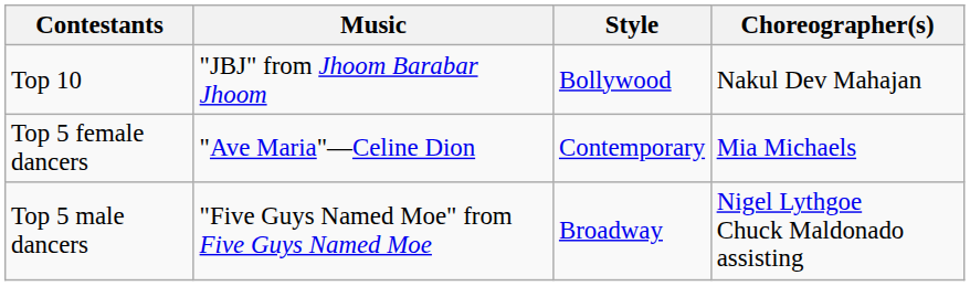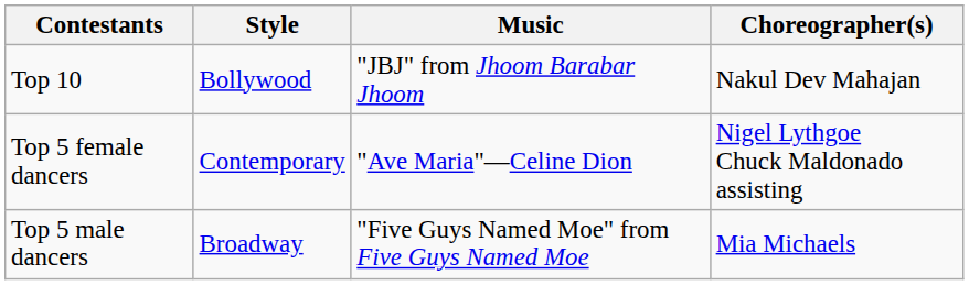 <table class="wikitable">
 <tr>
 <th>Contestants</th>
+<th>Style</th>
 <th>Music</th>
-<th>Style</th>
 <th>Choreographer(s)</th>
 </tr>
 <tr>
 <td>Top 10</td>
+<td><a href='#'>Bollywood</a></td>
 <td>"JBJ" from <em><a href='#'>Jhoom Barabar Jhoom</a></em></td>
-<td><a href='#'>Bollywood</a></td>
 <td>Nakul Dev Mahajan</td>
 </tr>
 <tr>
 <td>Top 5 female dancers</td>
+<td><a href='#'>Contemporary</a></td>
 <td>"<a href='#'>Ave Maria</a>"—<a href='#'>Celine Dion</a></td>
-<td><a href='#'>Contemporary</a></td>
-<td><a href='#'>Mia Michaels</a></td>
+<td><a href='#'>Nigel Lythgoe</a><br>Chuck Maldonado assisting</td>
 </tr>
 <tr>
 <td>Top 5 male dancers</td>
+<td><a href='#'>Broadway</a></td>
 <td>"Five Guys Named Moe" from <em><a href='#'>Five Guys Named Moe</a></em></td>
-<td><a href='#'>Broadway</a></td>
-<td><a href='#'>Nigel Lythgoe</a><br>Chuck Maldonado assisting</td>
+<td><a href='#'>Mia Michaels</a></td>
 </tr>
 </table>
